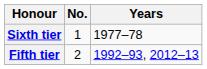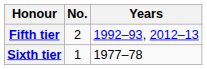 <table class="wikitable plainrowheaders">
 <tr>
 <th scope=col>Honour</th>
 <th scope=col>No.</th>
 <th scope=col>Years</th>
 </tr>
 <tr>
+<th scope=row><a href='#'>Fifth tier</a></th>
+<td align=center>2</td>
+<td><a href='#'>1992–93</a>, <a href='#'>2012–13</a></td>
+</tr>
+<tr>
 <th scope=row><a href='#'>Sixth tier</a></th>
 <td align=center>1</td>
 <td>1977–78</td>
 </tr>
-<tr>
-<th scope=row><a href='#'>Fifth tier</a></th>
-<td align=center>2</td>
-<td><a href='#'>1992–93</a>, <a href='#'>2012–13</a></td>
-</tr>
 </table>
